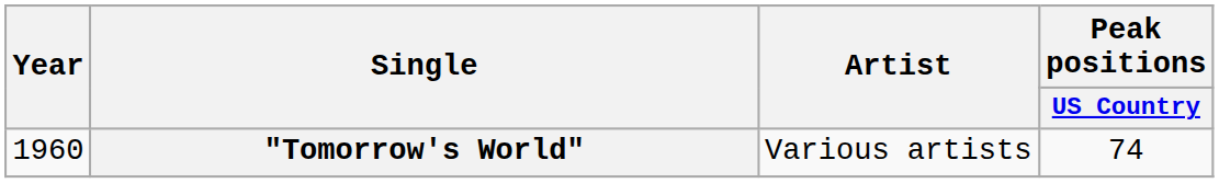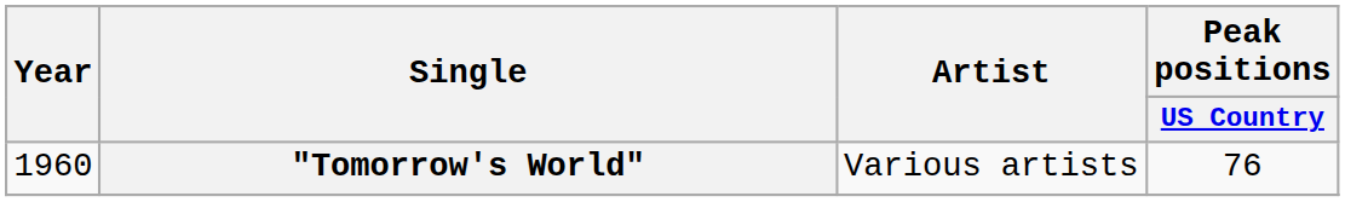 <table class="wikitable plainrowheaders" style="text-align:center;">
 <tr>
 <th rowspan="2">Year</th>
 <th rowspan="2" style="width:22em;">Single</th>
 <th rowspan="2">Artist</th>
 <th colspan="1">Peak positions</th>
 </tr>
 <tr style="font-size:smaller;">
 <th width="60"><a href='#'>US Country</a></th>
 </tr>
 <tr>
 <td>1960</td>
 <th scope="row">"Tomorrow's World"</th>
 <td>Various artists</td>
-<td>74</td>
+<td>76</td>
 </tr>
 <tr>
 </tr>
 </table>
